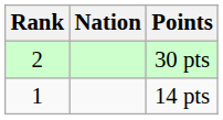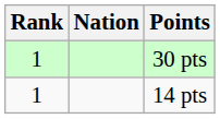 <table class="wikitable sortable" style="text-align:center">
 <tr>
 <th>Rank</th>
 <th>Nation</th>
 <th>Points</th>
 </tr>
 <tr style="background-color:#ccffcc">
-<td>2</td>
+<td>1</td>
 <td align=left></td>
 <td>30 pts</td>
 </tr>
 <tr>
 <td>1</td>
 <td align=left></td>
 <td>14 pts</td>
 </tr>
 </table>
